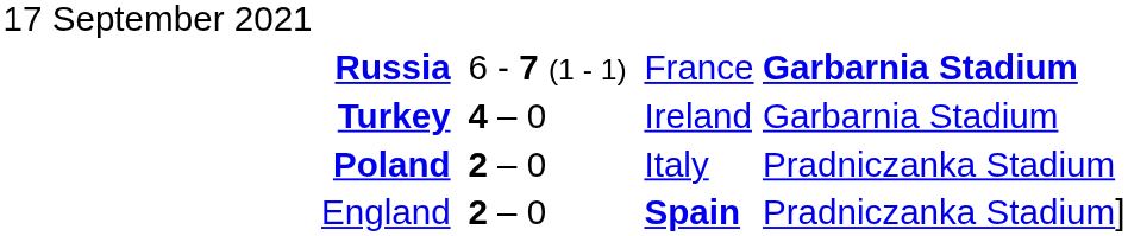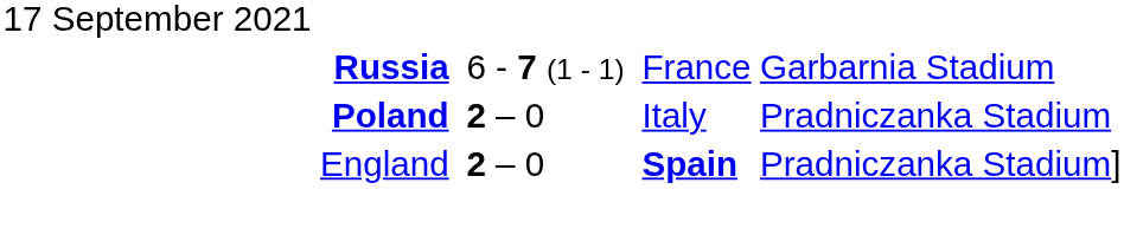 <table>
 <tr>
 <td>17 September 2021</td>
 </tr>
 <tr>
 <td></td>
 <td align=right><strong><a href='#'>Russia</a></strong></td>
 <td></td>
 <td>6 - <strong>7</strong> <small>(1 - 1)</small></td>
 <td></td>
 <td><a href='#'>France</a></td>
-<td><strong><a href='#'>Garbarnia Stadium</a></strong></td>
-</tr>
-<tr>
-<td></td>
-<td align=right><strong><a href='#'>Turkey</a></strong></td>
-<td></td>
-<td><strong>4</strong> – 0</td>
-<td></td>
-<td><a href='#'>Ireland</a></td>
 <td><a href='#'>Garbarnia Stadium</a></td>
 </tr>
 <tr>
 <td></td>
 <td align=right><strong><a href='#'>Poland</a></strong></td>
 <td></td>
 <td><strong>2</strong> – 0</td>
 <td></td>
 <td><a href='#'>Italy</a></td>
 <td><a href='#'>Pradniczanka Stadium</a></td>
 </tr>
 <tr>
 <td></td>
 <td align=right><a href='#'>England</a></td>
 <td></td>
 <td><strong>2</strong> – 0</td>
 <td></td>
 <td><strong><a href='#'>Spain</a></strong></td>
 <td><a href='#'>Pradniczanka Stadium</a>]</td>
 </tr>
 </table>
